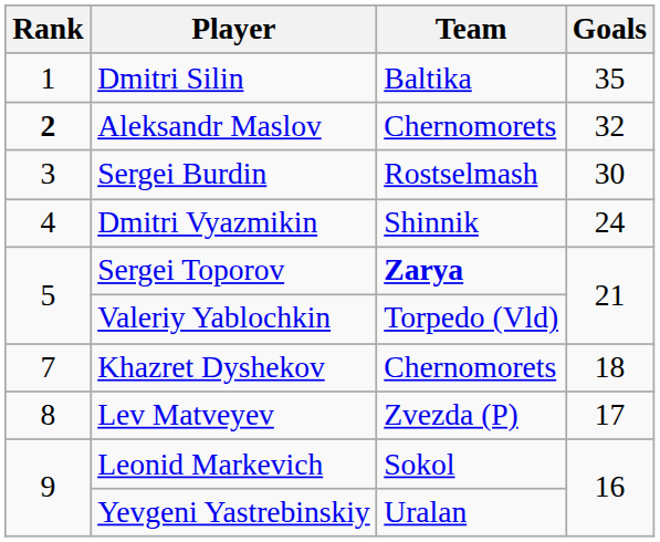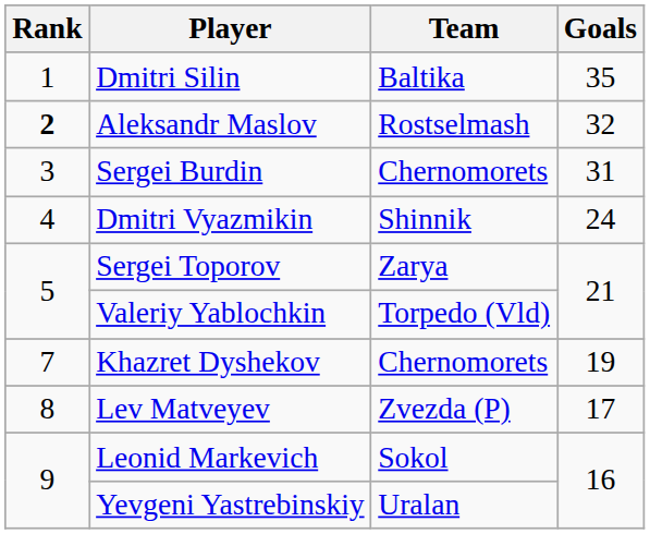 <table class="wikitable">
 <tr>
 <th>Rank</th>
 <th>Player</th>
 <th>Team</th>
 <th>Goals</th>
 </tr>
 <tr>
 <td align=center>1</td>
 <td> <a href='#'>Dmitri Silin</a></td>
 <td><a href='#'>Baltika</a></td>
 <td align=center>35</td>
 </tr>
 <tr>
 <td align=center><strong>2</strong></td>
 <td> <a href='#'>Aleksandr Maslov</a></td>
-<td><a href='#'>Chernomorets</a></td>
+<td><a href='#'>Rostselmash</a></td>
 <td align=center>32</td>
 </tr>
 <tr>
 <td align=center>3</td>
 <td> <a href='#'>Sergei Burdin</a></td>
-<td><a href='#'>Rostselmash</a></td>
-<td align=center>30</td>
+<td><a href='#'>Chernomorets</a></td>
+<td align=center>31</td>
 </tr>
 <tr>
 <td align=center>4</td>
 <td> <a href='#'>Dmitri Vyazmikin</a></td>
 <td><a href='#'>Shinnik</a></td>
 <td align=center>24</td>
 </tr>
 <tr>
 <td rowspan=2 align=center>5</td>
 <td> <a href='#'>Sergei Toporov</a></td>
-<td><strong><a href='#'>Zarya</a></strong></td>
+<td><a href='#'>Zarya</a></td>
 <td rowspan=2 align=center>21</td>
 </tr>
 <tr>
 <td> <a href='#'>Valeriy Yablochkin</a></td>
 <td><a href='#'>Torpedo (Vld)</a></td>
 </tr>
 <tr>
 <td align=center>7</td>
 <td> <a href='#'>Khazret Dyshekov</a></td>
 <td><a href='#'>Chernomorets</a></td>
-<td align=center>18</td>
+<td align=center>19</td>
 </tr>
 <tr>
 <td align=center>8</td>
 <td> <a href='#'>Lev Matveyev</a></td>
 <td><a href='#'>Zvezda (P)</a></td>
 <td align=center>17</td>
 </tr>
 <tr>
 <td rowspan=2 align=center>9</td>
 <td> <a href='#'>Leonid Markevich</a></td>
 <td><a href='#'>Sokol</a></td>
 <td rowspan=2 align=center>16</td>
 </tr>
 <tr>
 <td> <a href='#'>Yevgeni Yastrebinskiy</a></td>
 <td><a href='#'>Uralan</a></td>
 </tr>
 </table>
